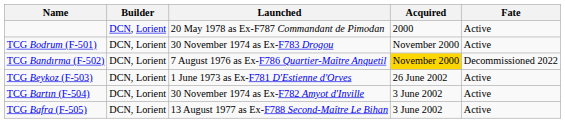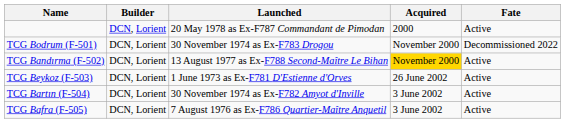 <table class="wikitable">
 <tr>
 <th>Name</th>
 <th>Builder</th>
 <th>Launched</th>
 <th>Acquired</th>
 <th>Fate</th>
 </tr>
 <tr>
 <td></td>
 <td> <a href='#'>DCN</a>, <a href='#'>Lorient</a></td>
 <td>20 May 1978 as Ex-F787 <em>Commandant de Pimodan</em></td>
 <td>2000</td>
 <td>Active</td>
 </tr>
 <tr>
 <td><a href='#'>TCG <em>Bodrum</em> (F-501)</a></td>
 <td> DCN, Lorient</td>
 <td>30 November 1974 as Ex-<a href='#'>F783 <em>Drogou</em></a></td>
 <td>November 2000</td>
-<td>Active</td>
+<td>Decommissioned 2022</td>
 </tr>
 <tr>
 <td><a href='#'>TCG <em>Bandırma</em> (F-502)</a></td>
 <td> DCN, Lorient</td>
-<td>7 August 1976 as Ex-<a href='#'>F786 <em>Quartier-Maître Anquetil</em></a></td>
+<td>13 August 1977 as Ex-<a href='#'>F788 <em>Second-Maître Le Bihan</em></a></td>
 <td style="background: gold;">November 2000</td>
-<td>Decommissioned 2022</td>
+<td>Active</td>
 </tr>
 <tr>
 <td><a href='#'>TCG <em>Beykoz</em> (F-503)</a></td>
 <td> DCN, Lorient</td>
 <td>1 June 1973 as Ex-<a href='#'>F781 <em>D'Estienne d'Orves</em></a></td>
 <td>26 June 2002</td>
 <td>Active</td>
 </tr>
 <tr>
 <td><a href='#'>TCG <em>Bartın</em> (F-504)</a></td>
 <td> DCN, Lorient</td>
 <td>30 November 1974 as Ex-<a href='#'>F782 <em>Amyot d'Inville</em></a></td>
 <td>3 June 2002</td>
 <td>Active</td>
 </tr>
 <tr>
 <td><a href='#'>TCG <em>Bafra</em> (F-505)</a></td>
 <td> DCN, Lorient</td>
-<td>13 August 1977 as Ex-<a href='#'>F788 <em>Second-Maître Le Bihan</em></a></td>
+<td>7 August 1976 as Ex-<a href='#'>F786 <em>Quartier-Maître Anquetil</em></a></td>
 <td>3 June 2002</td>
 <td>Active</td>
 </tr>
 </table>
